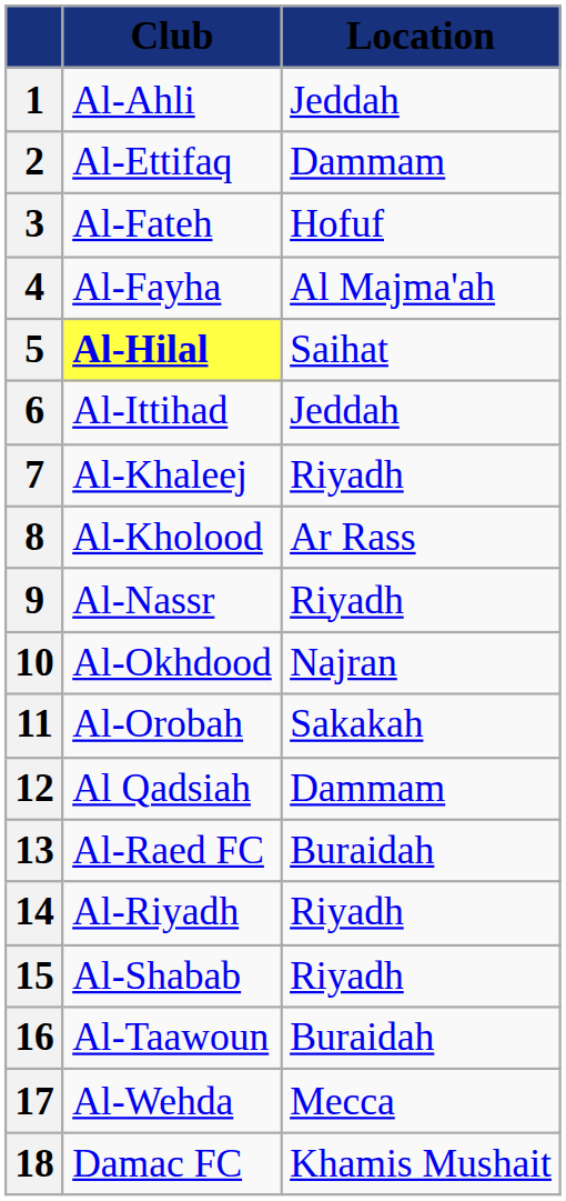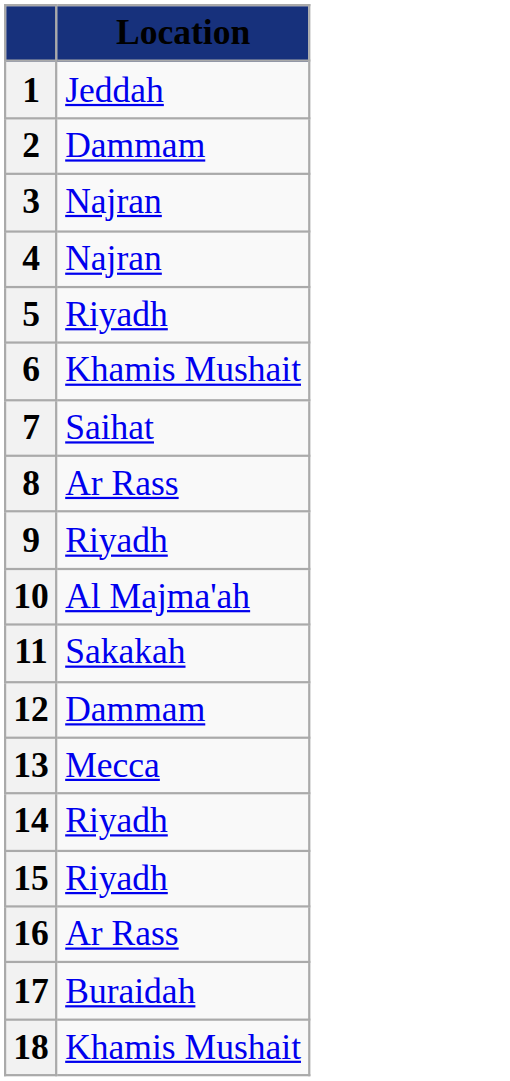 <table class="wikitable sortable" style="text-align:left">
 <tr>
 <th style="background:#17317c;"></th>
-<th style="background:#17317c;"><span>Club</span></th>
 <th style="background:#17317c;"><span>Location</span></th>
 </tr>
 <tr>
 <th>1</th>
-<td><a href='#'>Al-Ahli</a></td>
 <td><a href='#'>Jeddah</a></td>
 </tr>
 <tr>
 <th>2</th>
-<td><a href='#'>Al-Ettifaq</a></td>
 <td><a href='#'>Dammam</a></td>
 </tr>
 <tr>
 <th>3</th>
-<td><a href='#'>Al-Fateh</a></td>
-<td><a href='#'>Hofuf</a></td>
+<td><a href='#'>Najran</a></td>
 </tr>
 <tr>
 <th>4</th>
-<td><a href='#'>Al-Fayha</a></td>
-<td><a href='#'>Al Majma'ah</a></td>
+<td><a href='#'>Najran</a></td>
 </tr>
 <tr>
 <th>5</th>
-<td bgcolor=#ffff44><strong><a href='#'>Al-Hilal</a></strong></td>
+<td><a href='#'>Riyadh</a></td>
+</tr>
+<tr>
+<th>6</th>
+<td><a href='#'>Khamis Mushait</a></td>
+</tr>
+<tr>
+<th>7</th>
 <td><a href='#'>Saihat</a></td>
 </tr>
 <tr>
-<th>6</th>
-<td><a href='#'>Al-Ittihad</a></td>
-<td><a href='#'>Jeddah</a></td>
-</tr>
-<tr>
-<th>7</th>
-<td><a href='#'>Al-Khaleej</a></td>
-<td><a href='#'>Riyadh</a></td>
-</tr>
-<tr>
 <th>8</th>
-<td><a href='#'>Al-Kholood</a></td>
 <td><a href='#'>Ar Rass</a></td>
 </tr>
 <tr>
 <th>9</th>
-<td><a href='#'>Al-Nassr</a></td>
 <td><a href='#'>Riyadh</a></td>
 </tr>
 <tr>
 <th>10</th>
-<td><a href='#'>Al-Okhdood</a></td>
-<td><a href='#'>Najran</a></td>
+<td><a href='#'>Al Majma'ah</a></td>
 </tr>
 <tr>
 <th>11</th>
-<td><a href='#'>Al-Orobah</a></td>
 <td><a href='#'>Sakakah</a></td>
 </tr>
 <tr>
 <th>12</th>
-<td><a href='#'>Al Qadsiah</a></td>
 <td><a href='#'>Dammam</a></td>
 </tr>
 <tr>
 <th>13</th>
-<td><a href='#'>Al-Raed FC</a></td>
-<td><a href='#'>Buraidah</a></td>
+<td><a href='#'>Mecca</a></td>
 </tr>
 <tr>
 <th>14</th>
-<td><a href='#'>Al-Riyadh</a></td>
 <td><a href='#'>Riyadh</a></td>
 </tr>
 <tr>
 <th>15</th>
-<td><a href='#'>Al-Shabab</a></td>
 <td><a href='#'>Riyadh</a></td>
 </tr>
 <tr>
 <th>16</th>
-<td><a href='#'>Al-Taawoun</a></td>
+<td><a href='#'>Ar Rass</a></td>
+</tr>
+<tr>
+<th>17</th>
 <td><a href='#'>Buraidah</a></td>
 </tr>
 <tr>
-<th>17</th>
-<td><a href='#'>Al-Wehda</a></td>
-<td><a href='#'>Mecca</a></td>
-</tr>
-<tr>
 <th>18</th>
-<td><a href='#'>Damac FC</a></td>
 <td><a href='#'>Khamis Mushait</a></td>
 </tr>
 </table>
